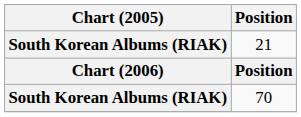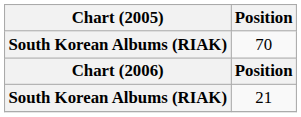 <table class="wikitable plainrowheaders" style="text-align:center">
 <tr>
 <th scope="col">Chart (2005)</th>
 <th scope="col">Position</th>
 </tr>
 <tr>
 <th scope="row">South Korean Albums (RIAK)</th>
-<td>21</td>
+<td>70</td>
 </tr>
 <tr>
 <th scope="col">Chart (2006)</th>
 <th scope="col">Position</th>
 </tr>
 <tr>
 <th scope="row">South Korean Albums (RIAK)</th>
-<td>70</td>
+<td>21</td>
 </tr>
 <tr>
 </tr>
 </table>
